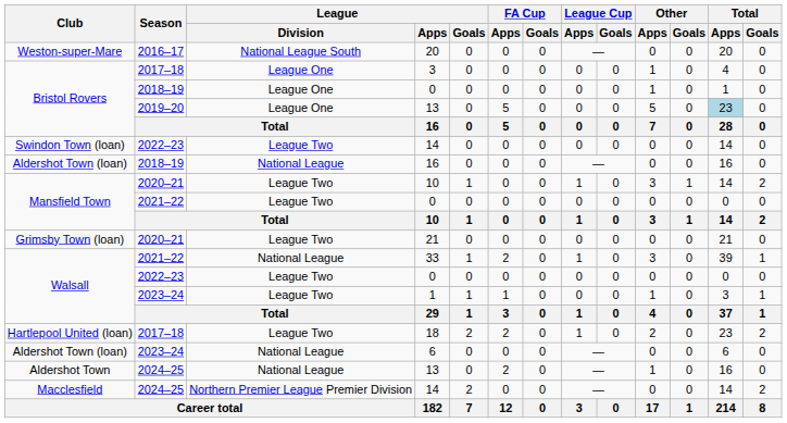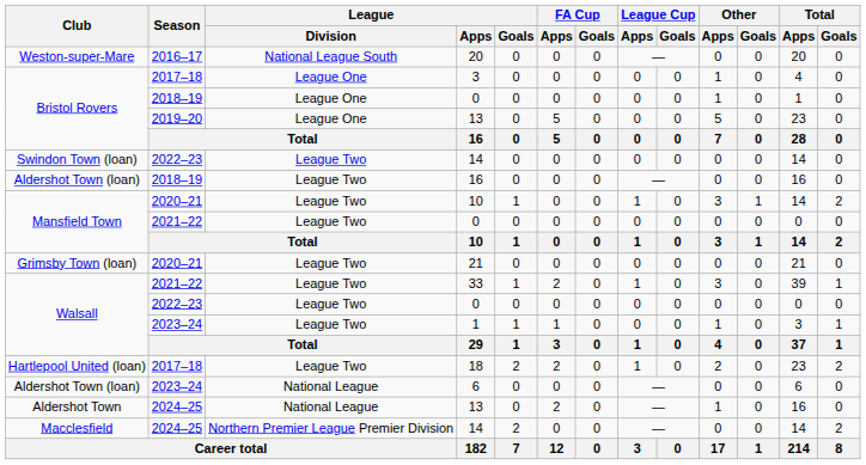 <table class="wikitable" style="text-align:center">
 <tr>
 <th rowspan="2">Club</th>
 <th rowspan="2">Season</th>
 <th colspan="3">League</th>
 <th colspan="2"><a href='#'>FA Cup</a></th>
 <th colspan="2"><a href='#'>League Cup</a></th>
 <th colspan="2">Other</th>
 <th colspan="2">Total</th>
 </tr>
 <tr>
 <th>Division</th>
 <th>Apps</th>
 <th>Goals</th>
 <th>Apps</th>
 <th>Goals</th>
 <th>Apps</th>
 <th>Goals</th>
 <th>Apps</th>
 <th>Goals</th>
 <th>Apps</th>
 <th>Goals</th>
 </tr>
 <tr>
 <td><a href='#'>Weston-super-Mare</a></td>
 <td><a href='#'>2016–17</a></td>
 <td><a href='#'>National League South</a></td>
 <td>20</td>
 <td>0</td>
 <td>0</td>
 <td>0</td>
 <td colspan="2">—</td>
 <td>0</td>
 <td>0</td>
 <td>20</td>
 <td>0</td>
 </tr>
 <tr>
 <td rowspan="4"><a href='#'>Bristol Rovers</a></td>
 <td><a href='#'>2017–18</a></td>
 <td><a href='#'>League One</a></td>
 <td>3</td>
 <td>0</td>
 <td>0</td>
 <td>0</td>
 <td>0</td>
 <td>0</td>
 <td>1</td>
 <td>0</td>
 <td>4</td>
 <td>0</td>
 </tr>
 <tr>
 <td><a href='#'>2018–19</a></td>
 <td>League One</td>
 <td>0</td>
 <td>0</td>
 <td>0</td>
 <td>0</td>
 <td>0</td>
 <td>0</td>
 <td>1</td>
 <td>0</td>
 <td>1</td>
 <td>0</td>
 </tr>
 <tr>
 <td><a href='#'>2019–20</a></td>
 <td>League One</td>
 <td>13</td>
 <td>0</td>
 <td>5</td>
 <td>0</td>
 <td>0</td>
 <td>0</td>
 <td>5</td>
 <td>0</td>
-<td style="background: lightblue;">23</td>
+<td>23</td>
 <td>0</td>
 </tr>
 <tr>
 <th colspan="2">Total</th>
 <th>16</th>
 <th>0</th>
 <th>5</th>
 <th>0</th>
 <th>0</th>
 <th>0</th>
 <th>7</th>
 <th>0</th>
 <th>28</th>
 <th>0</th>
 </tr>
 <tr>
 <td><a href='#'>Swindon Town</a> (loan)</td>
 <td><a href='#'>2022–23</a></td>
 <td><a href='#'>League Two</a></td>
 <td>14</td>
 <td>0</td>
 <td>0</td>
 <td>0</td>
 <td>0</td>
 <td>0</td>
 <td>0</td>
 <td>0</td>
 <td>14</td>
 <td>0</td>
 </tr>
 <tr>
 <td><a href='#'>Aldershot Town</a> (loan)</td>
 <td><a href='#'>2018–19</a></td>
-<td><a href='#'>National League</a></td>
+<td>League Two</td>
 <td>16</td>
 <td>0</td>
 <td>0</td>
 <td>0</td>
 <td colspan="2">—</td>
 <td>0</td>
 <td>0</td>
 <td>16</td>
 <td>0</td>
 </tr>
 <tr>
 <td rowspan="3"><a href='#'>Mansfield Town</a></td>
 <td><a href='#'>2020–21</a></td>
 <td>League Two</td>
 <td>10</td>
 <td>1</td>
 <td>0</td>
 <td>0</td>
 <td>1</td>
 <td>0</td>
 <td>3</td>
 <td>1</td>
 <td>14</td>
 <td>2</td>
 </tr>
 <tr>
 <td><a href='#'>2021–22</a></td>
 <td>League Two</td>
 <td>0</td>
 <td>0</td>
 <td>0</td>
 <td>0</td>
 <td>0</td>
 <td>0</td>
 <td>0</td>
 <td>0</td>
 <td>0</td>
 <td>0</td>
 </tr>
 <tr>
 <th colspan="2">Total</th>
 <th>10</th>
 <th>1</th>
 <th>0</th>
 <th>0</th>
 <th>1</th>
 <th>0</th>
 <th>3</th>
 <th>1</th>
 <th>14</th>
 <th>2</th>
 </tr>
 <tr>
 <td><a href='#'>Grimsby Town</a> (loan)</td>
 <td><a href='#'>2020–21</a></td>
 <td>League Two</td>
 <td>21</td>
 <td>0</td>
 <td>0</td>
 <td>0</td>
 <td>0</td>
 <td>0</td>
 <td>0</td>
 <td>0</td>
 <td>21</td>
 <td>0</td>
 </tr>
 <tr>
 <td rowspan="4"><a href='#'>Walsall</a></td>
 <td><a href='#'>2021–22</a></td>
-<td>National League</td>
+<td>League Two</td>
 <td>33</td>
 <td>1</td>
 <td>2</td>
 <td>0</td>
 <td>1</td>
 <td>0</td>
 <td>3</td>
 <td>0</td>
 <td>39</td>
 <td>1</td>
 </tr>
 <tr>
 <td><a href='#'>2022–23</a></td>
 <td>League Two</td>
 <td>0</td>
 <td>0</td>
 <td>0</td>
 <td>0</td>
 <td>0</td>
 <td>0</td>
 <td>0</td>
 <td>0</td>
 <td>0</td>
 <td>0</td>
 </tr>
 <tr>
 <td><a href='#'>2023–24</a></td>
 <td>League Two</td>
 <td>1</td>
 <td>1</td>
 <td>1</td>
 <td>0</td>
 <td>0</td>
 <td>0</td>
 <td>1</td>
 <td>0</td>
 <td>3</td>
 <td>1</td>
 </tr>
 <tr>
 <th colspan="2">Total</th>
 <th>29</th>
 <th>1</th>
 <th>3</th>
 <th>0</th>
 <th>1</th>
 <th>0</th>
 <th>4</th>
 <th>0</th>
 <th>37</th>
 <th>1</th>
 </tr>
 <tr>
 <td><a href='#'>Hartlepool United</a> (loan)</td>
 <td><a href='#'>2017–18</a></td>
 <td>League Two</td>
 <td>18</td>
 <td>2</td>
 <td>2</td>
 <td>0</td>
 <td>1</td>
 <td>0</td>
 <td>2</td>
 <td>0</td>
 <td>23</td>
 <td>2</td>
 </tr>
 <tr>
 <td>Aldershot Town (loan)</td>
 <td><a href='#'>2023–24</a></td>
 <td>National League</td>
 <td>6</td>
 <td>0</td>
 <td>0</td>
 <td>0</td>
 <td colspan="2">—</td>
 <td>0</td>
 <td>0</td>
 <td>6</td>
 <td>0</td>
 </tr>
 <tr>
 <td>Aldershot Town</td>
 <td><a href='#'>2024–25</a></td>
 <td>National League</td>
 <td>13</td>
 <td>0</td>
 <td>2</td>
 <td>0</td>
 <td colspan="2">—</td>
 <td>1</td>
 <td>0</td>
 <td>16</td>
 <td>0</td>
 </tr>
 <tr>
 <td><a href='#'>Macclesfield</a></td>
 <td><a href='#'>2024–25</a></td>
 <td><a href='#'>Northern Premier League</a> Premier Division</td>
 <td>14</td>
 <td>2</td>
 <td>0</td>
 <td>0</td>
 <td colspan="2">—</td>
 <td>0</td>
 <td>0</td>
 <td>14</td>
 <td>2</td>
 </tr>
 <tr>
 <th colspan="3">Career total</th>
 <th>182</th>
 <th>7</th>
 <th>12</th>
 <th>0</th>
 <th>3</th>
 <th>0</th>
 <th>17</th>
 <th>1</th>
 <th>214</th>
 <th>8</th>
 </tr>
 </table>
